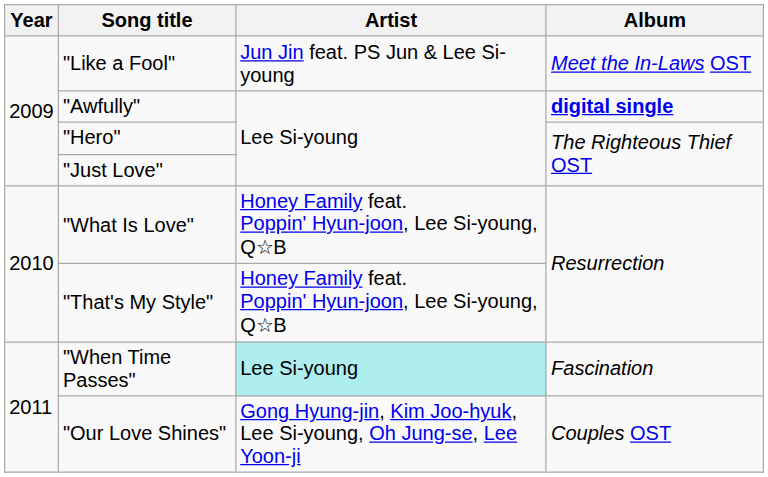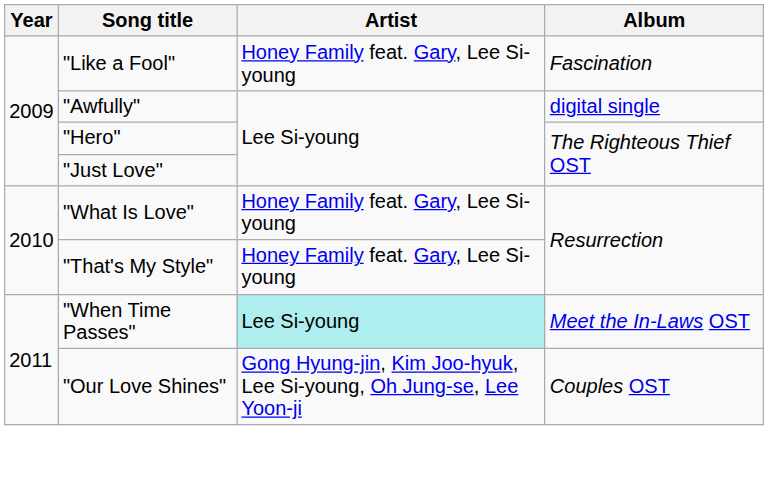 <table class="wikitable sortable">
 <tr>
 <th scope="col">Year</th>
 <th scope="col">Song title</th>
 <th scope="col">Artist</th>
 <th>Album</th>
 </tr>
 <tr>
 <td rowspan="4">2009</td>
 <td> "Like a Fool"</td>
-<td><a href='#'>Jun Jin</a> feat. PS Jun & Lee Si-young</td>
-<td><em><a href='#'>Meet the In-Laws</a></em> <a href='#'>OST</a></td>
+<td><a href='#'>Honey Family</a> feat. <a href='#'>Gary</a>, Lee Si-young</td>
+<td><em>Fascination</em></td>
 </tr>
 <tr>
 <td> "Awfully"</td>
 <td rowspan="3">Lee Si-young</td>
-<td><strong><a href='#'>digital single</a></strong></td>
+<td><a href='#'>digital single</a></td>
 </tr>
 <tr>
 <td>"Hero"</td>
 <td rowspan="2"><em>The Righteous Thief</em> <a href='#'>OST</a></td>
 </tr>
 <tr>
 <td>"Just Love"</td>
 </tr>
 <tr>
 <td rowspan="2">2010</td>
 <td> "What Is Love"</td>
-<td><a href='#'>Honey Family</a> feat. <br> <a href='#'>Poppin' Hyun-joon</a>, Lee Si-young, Q☆B</td>
+<td><a href='#'>Honey Family</a> feat. <a href='#'>Gary</a>, Lee Si-young</td>
 <td rowspan="2"><em>Resurrection</em></td>
 </tr>
 <tr>
 <td> "That's My Style"</td>
-<td><a href='#'>Honey Family</a> feat. <br> <a href='#'>Poppin' Hyun-joon</a>, Lee Si-young, Q☆B</td>
+<td><a href='#'>Honey Family</a> feat. <a href='#'>Gary</a>, Lee Si-young</td>
 </tr>
 <tr>
 <td rowspan="2">2011</td>
 <td> "When Time Passes"</td>
 <td style="background: paleturquoise;">Lee Si-young</td>
-<td><em>Fascination</em></td>
+<td><em><a href='#'>Meet the In-Laws</a></em> <a href='#'>OST</a></td>
 </tr>
 <tr>
 <td> "Our Love Shines"</td>
 <td><a href='#'>Gong Hyung-jin</a>, <a href='#'>Kim Joo-hyuk</a>, <br> Lee Si-young, <a href='#'>Oh Jung-se</a>, <a href='#'>Lee Yoon-ji</a></td>
 <td><em>Couples</em> <a href='#'>OST</a></td>
 </tr>
 </table>
